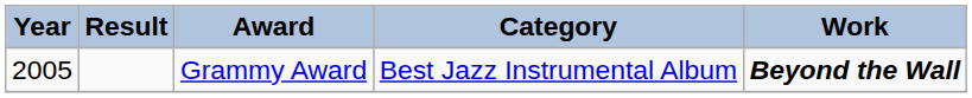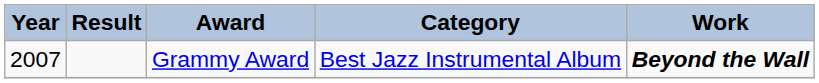 <table class="wikitable">
 <tr>
 <th style="background:#b0c4de;">Year</th>
 <th style="background:#b0c4de;">Result</th>
 <th style="background:#b0c4de;">Award</th>
 <th style="background:#b0c4de;">Category</th>
 <th style="background:#b0c4de;">Work</th>
 </tr>
 <tr>
-<td>2005</td>
+<td>2007</td>
 <td></td>
 <td><a href='#'>Grammy Award</a></td>
 <td><a href='#'>Best Jazz Instrumental Album</a></td>
 <td><strong><em>Beyond the Wall</em></strong></td>
 </tr>
 <tr>
 </tr>
 </table>
